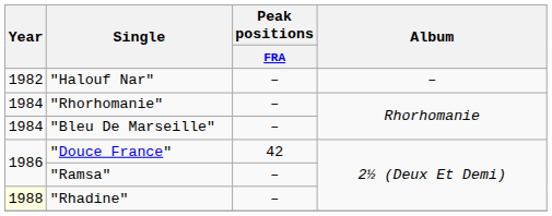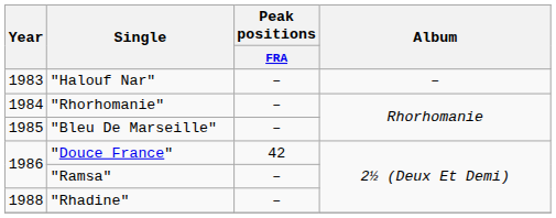 <table class="wikitable">
 <tr>
 <th rowspan="2" style="text-align:center; width:10px;">Year</th>
 <th rowspan="2" style="text-align:center; width:160px;">Single</th>
 <th style="text-align:center; width:30px;">Peak positions</th>
 <th rowspan="2" style="text-align:center; width:200px;">Album</th>
 </tr>
 <tr>
 <th width="20"><small><a href='#'>FRA</a><br></small></th>
 </tr>
 <tr>
-<td style="text-align:center;">1982</td>
+<td style="text-align:center;">1983</td>
 <td>"Halouf Nar"</td>
 <td style="text-align:center;">–</td>
 <td style="text-align:center;">–</td>
 </tr>
 <tr>
 <td style="text-align:center;">1984</td>
 <td>"Rhorhomanie"</td>
 <td style="text-align:center;">–</td>
 <td style="text-align:center;" rowspan="2"><em>Rhorhomanie</em></td>
 </tr>
 <tr>
-<td style="text-align:center;">1984</td>
+<td style="text-align:center;">1985</td>
 <td>"Bleu De Marseille"</td>
 <td style="text-align:center;">–</td>
 </tr>
 <tr>
 <td style="text-align:center;" rowspan="2">1986</td>
 <td>"<a href='#'>Douce France</a>"</td>
 <td style="text-align:center;">42</td>
 <td style="text-align:center;" rowspan="3"><em>2½ (Deux Et Demi)</em></td>
 </tr>
 <tr>
 <td>"Ramsa"</td>
 <td style="text-align:center;">–</td>
 </tr>
 <tr>
-<td style="background: lightyellow; text-align:center;">1988</td>
+<td style="text-align:center;">1988</td>
 <td>"Rhadine"</td>
 <td style="text-align:center;">–</td>
 </tr>
 <tr>
 </tr>
 </table>
